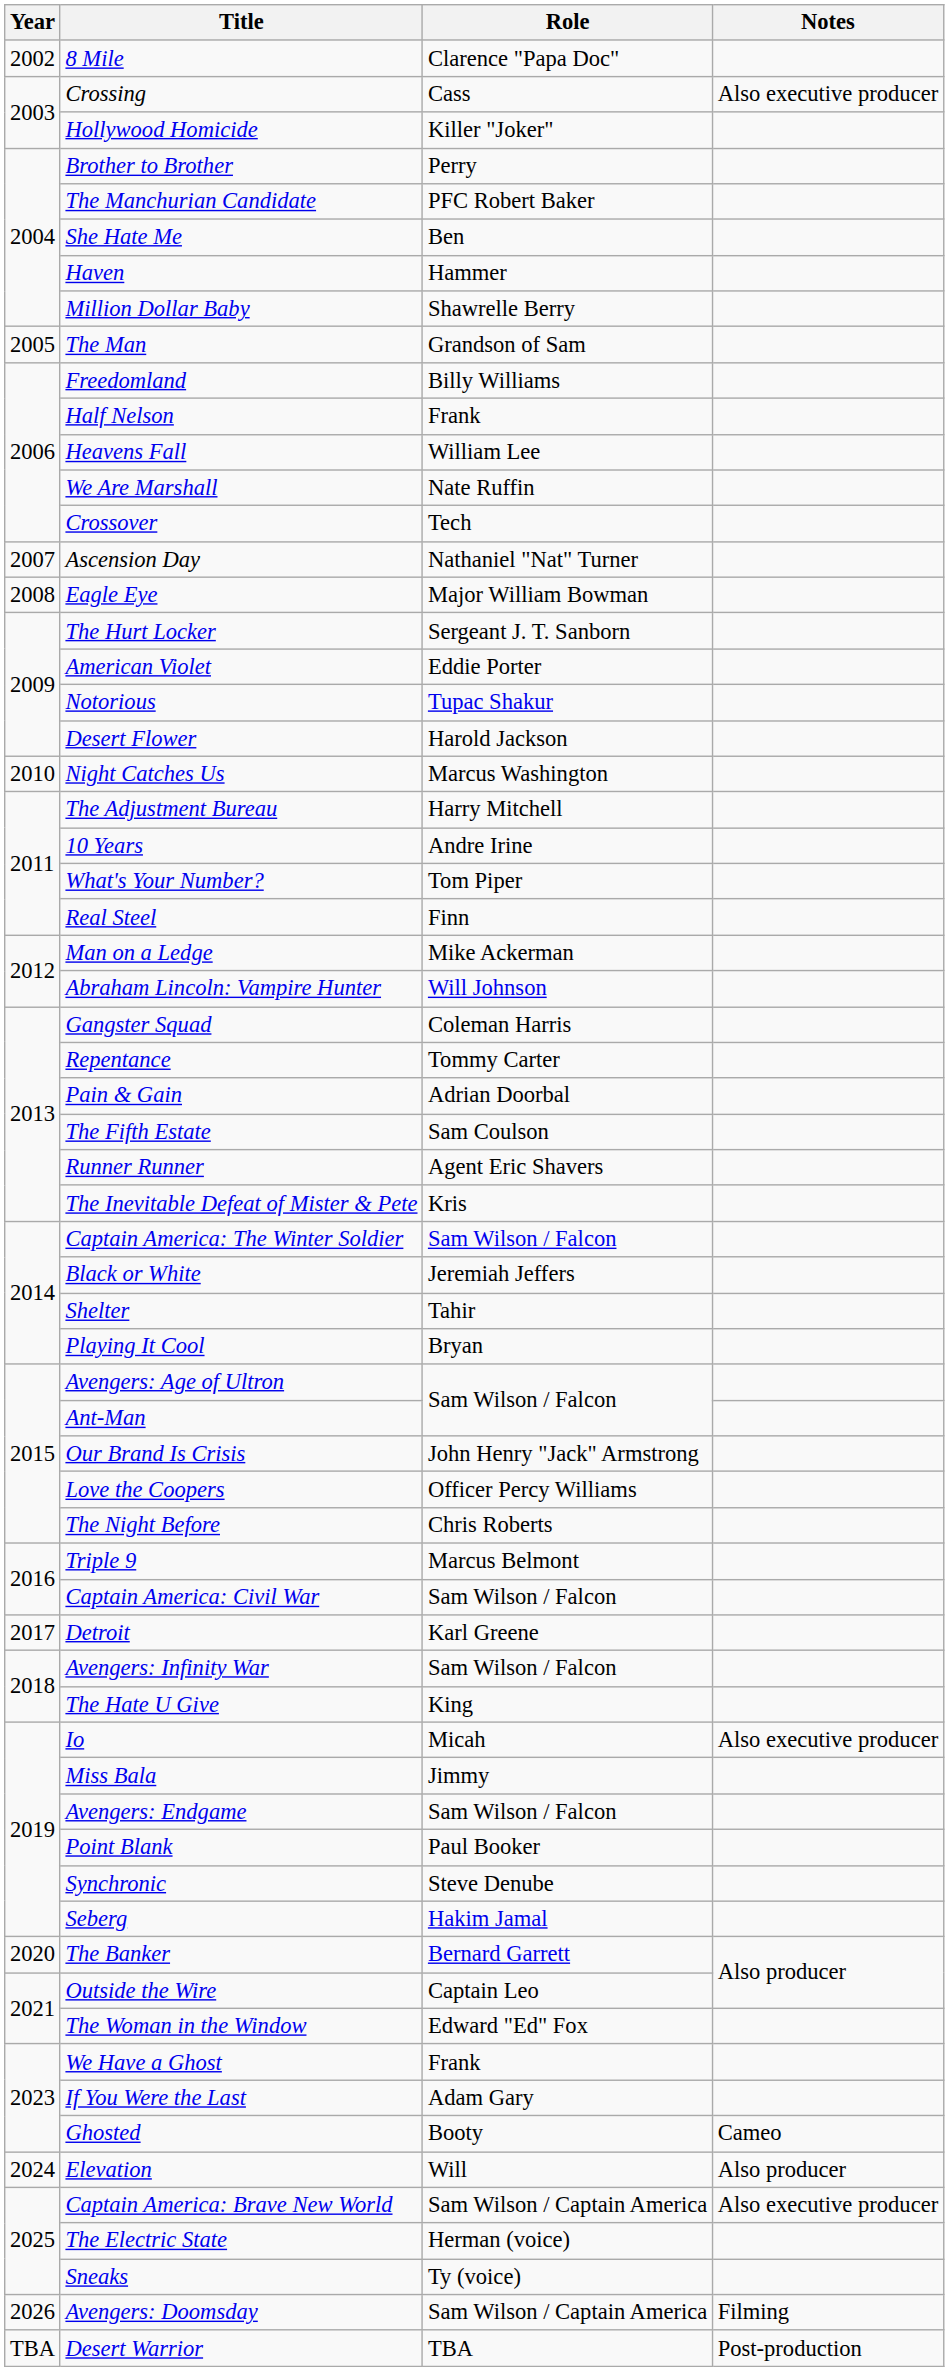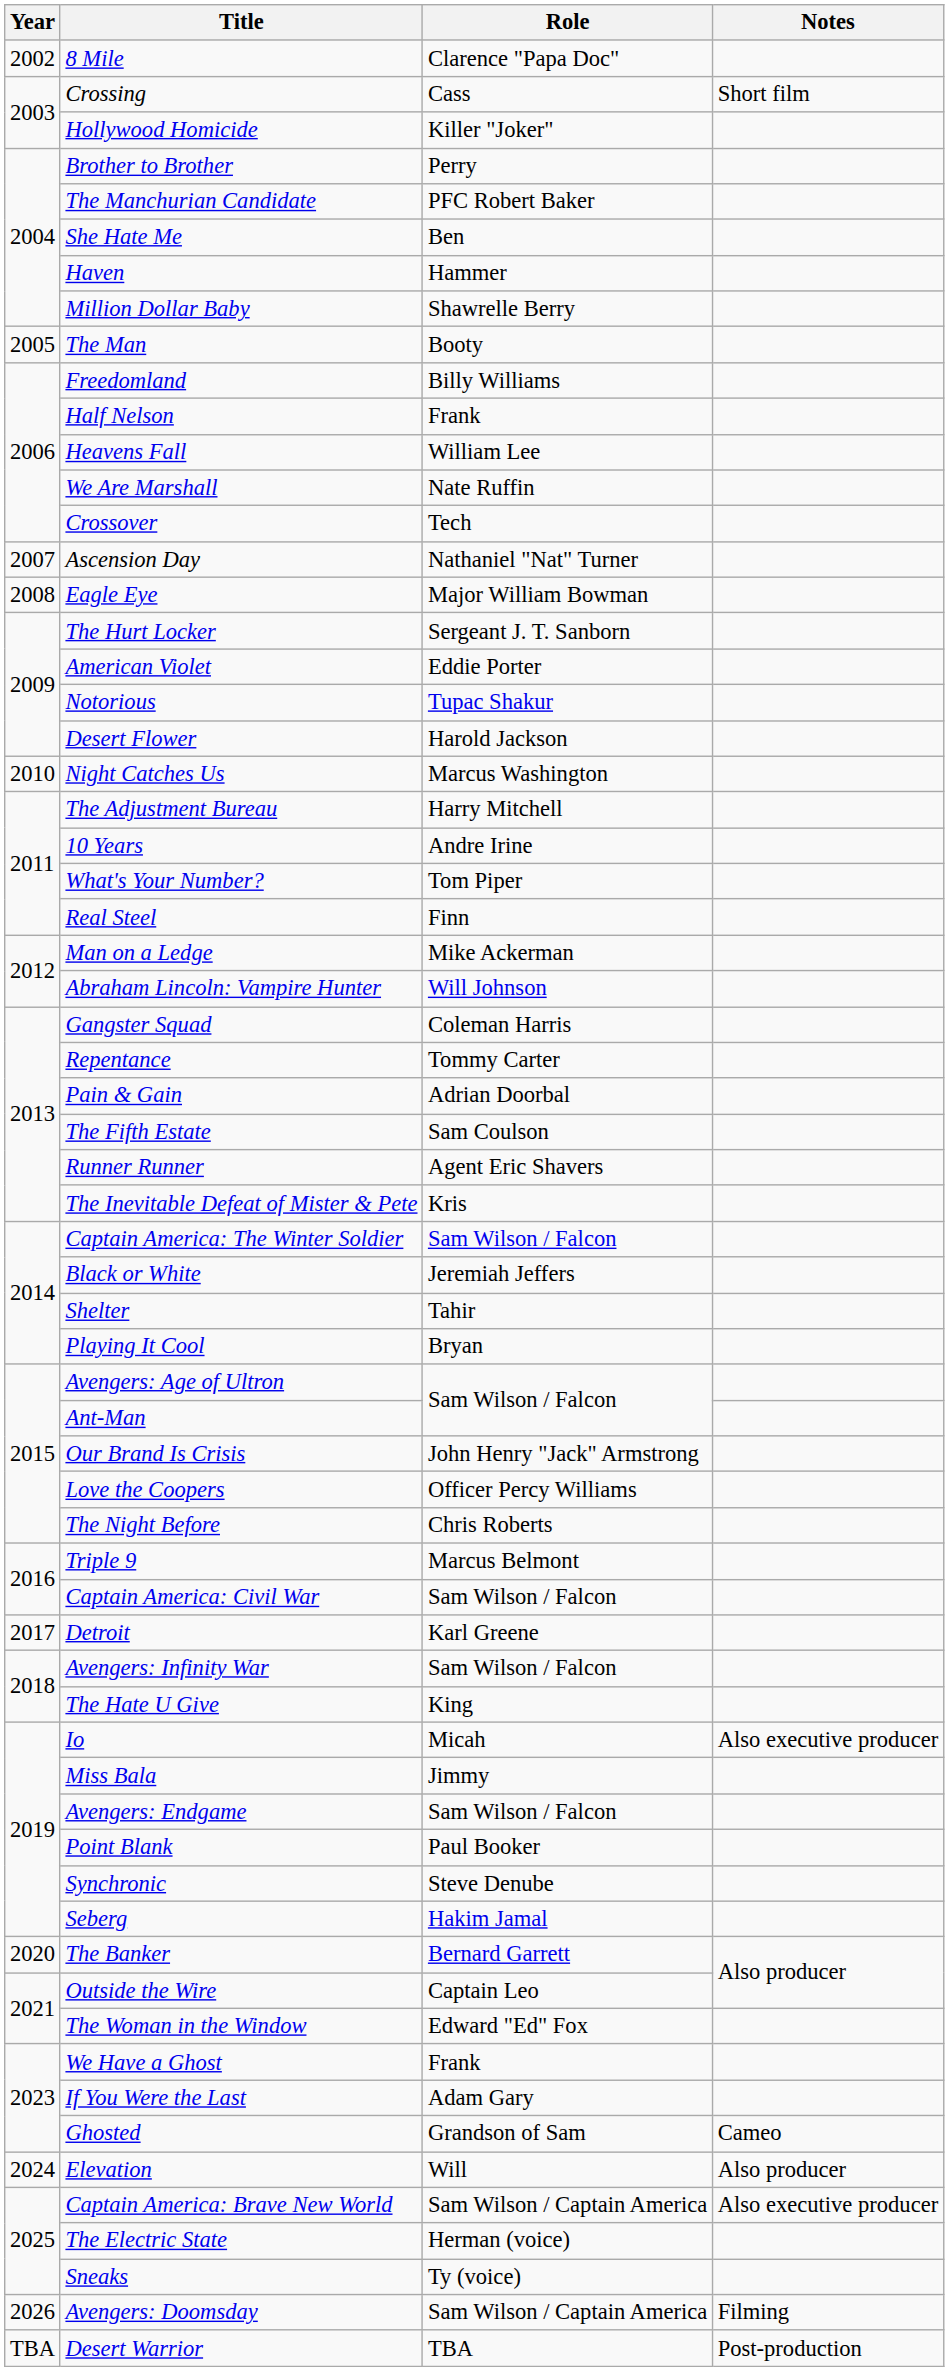 <table class="wikitable sortable">
 <tr>
 <th>Year</th>
 <th>Title</th>
 <th>Role</th>
 <th class="unsortable">Notes</th>
 </tr>
 <tr>
 <td>2002</td>
 <td><em><a href='#'>8 Mile</a></em></td>
 <td>Clarence "Papa Doc"</td>
 <td></td>
 </tr>
 <tr>
 <td rowspan=2>2003</td>
 <td><em>Crossing</em></td>
 <td>Cass</td>
-<td>Also executive producer</td>
+<td>Short film</td>
 </tr>
 <tr>
 <td><em><a href='#'>Hollywood Homicide</a></em></td>
 <td>Killer "Joker"</td>
 <td></td>
 </tr>
 <tr>
 <td rowspan=5>2004</td>
 <td><em><a href='#'>Brother to Brother</a></em></td>
 <td>Perry</td>
 <td></td>
 </tr>
 <tr>
 <td><em><a href='#'>The Manchurian Candidate</a></em></td>
 <td>PFC Robert Baker</td>
 <td></td>
 </tr>
 <tr>
 <td><em><a href='#'>She Hate Me</a></em></td>
 <td>Ben</td>
 <td></td>
 </tr>
 <tr>
 <td><em><a href='#'>Haven</a></em></td>
 <td>Hammer</td>
 <td></td>
 </tr>
 <tr>
 <td><em><a href='#'>Million Dollar Baby</a></em></td>
 <td>Shawrelle Berry</td>
 <td></td>
 </tr>
 <tr>
 <td>2005</td>
 <td><em><a href='#'>The Man</a></em></td>
-<td>Grandson of Sam</td>
+<td>Booty</td>
 <td></td>
 </tr>
 <tr>
 <td rowspan=5>2006</td>
 <td><em><a href='#'>Freedomland</a></em></td>
 <td>Billy Williams</td>
 <td></td>
 </tr>
 <tr>
 <td><em><a href='#'>Half Nelson</a></em></td>
 <td>Frank</td>
 <td></td>
 </tr>
 <tr>
 <td><em><a href='#'>Heavens Fall</a></em></td>
 <td>William Lee</td>
 <td></td>
 </tr>
 <tr>
 <td><em><a href='#'>We Are Marshall</a></em></td>
 <td>Nate Ruffin</td>
 <td></td>
 </tr>
 <tr>
 <td><em><a href='#'>Crossover</a></em></td>
 <td>Tech</td>
 <td></td>
 </tr>
 <tr>
 <td>2007</td>
 <td><em>Ascension Day</em></td>
 <td>Nathaniel "Nat" Turner</td>
 <td></td>
 </tr>
 <tr>
 <td>2008</td>
 <td><em><a href='#'>Eagle Eye</a></em></td>
 <td>Major William Bowman</td>
 <td></td>
 </tr>
 <tr>
 <td rowspan=4>2009</td>
 <td><em><a href='#'>The Hurt Locker</a></em></td>
 <td>Sergeant J. T. Sanborn</td>
 <td></td>
 </tr>
 <tr>
 <td><em><a href='#'>American Violet</a></em></td>
 <td>Eddie Porter</td>
 <td></td>
 </tr>
 <tr>
 <td><em><a href='#'>Notorious</a></em></td>
 <td><a href='#'>Tupac Shakur</a></td>
 <td></td>
 </tr>
 <tr>
 <td><em><a href='#'>Desert Flower</a></em></td>
 <td>Harold Jackson</td>
 <td></td>
 </tr>
 <tr>
 <td>2010</td>
 <td><em><a href='#'>Night Catches Us</a></em></td>
 <td>Marcus Washington</td>
 <td></td>
 </tr>
 <tr>
 <td rowspan=4>2011</td>
 <td><em><a href='#'>The Adjustment Bureau</a></em></td>
 <td>Harry Mitchell</td>
 <td></td>
 </tr>
 <tr>
 <td><em><a href='#'>10 Years</a></em></td>
 <td>Andre Irine</td>
 <td></td>
 </tr>
 <tr>
 <td><em><a href='#'>What's Your Number?</a></em></td>
 <td>Tom Piper</td>
 <td></td>
 </tr>
 <tr>
 <td><em><a href='#'>Real Steel</a></em></td>
 <td>Finn</td>
 <td></td>
 </tr>
 <tr>
 <td rowspan=2>2012</td>
 <td><em><a href='#'>Man on a Ledge</a></em></td>
 <td>Mike Ackerman</td>
 <td></td>
 </tr>
 <tr>
 <td><em><a href='#'>Abraham Lincoln: Vampire Hunter</a></em></td>
 <td><a href='#'>Will Johnson</a></td>
 <td></td>
 </tr>
 <tr>
 <td rowspan=6>2013</td>
 <td><em><a href='#'>Gangster Squad</a></em></td>
 <td>Coleman Harris</td>
 <td></td>
 </tr>
 <tr>
 <td><em><a href='#'>Repentance</a></em></td>
 <td>Tommy Carter</td>
 <td></td>
 </tr>
 <tr>
 <td><em><a href='#'>Pain & Gain</a></em></td>
 <td>Adrian Doorbal</td>
 <td></td>
 </tr>
 <tr>
 <td><em><a href='#'>The Fifth Estate</a></em></td>
 <td>Sam Coulson</td>
 <td></td>
 </tr>
 <tr>
 <td><em><a href='#'>Runner Runner</a></em></td>
 <td>Agent Eric Shavers</td>
 <td></td>
 </tr>
 <tr>
 <td><em><a href='#'>The Inevitable Defeat of Mister & Pete</a></em></td>
 <td>Kris</td>
 <td></td>
 </tr>
 <tr>
 <td rowspan=4>2014</td>
 <td><em><a href='#'>Captain America: The Winter Soldier</a></em></td>
 <td><a href='#'>Sam Wilson / Falcon</a></td>
 <td></td>
 </tr>
 <tr>
 <td><em><a href='#'>Black or White</a></em></td>
 <td>Jeremiah Jeffers</td>
 <td></td>
 </tr>
 <tr>
 <td><em><a href='#'>Shelter</a></em></td>
 <td>Tahir</td>
 <td></td>
 </tr>
 <tr>
 <td><em><a href='#'>Playing It Cool</a></em></td>
 <td>Bryan</td>
 <td></td>
 </tr>
 <tr>
 <td rowspan=5>2015</td>
 <td><em><a href='#'>Avengers: Age of Ultron</a></em></td>
 <td rowspan=2>Sam Wilson / Falcon</td>
 <td></td>
 </tr>
 <tr>
 <td><em><a href='#'>Ant-Man</a></em></td>
 <td></td>
 </tr>
 <tr>
 <td><em><a href='#'>Our Brand Is Crisis</a></em></td>
 <td>John Henry "Jack" Armstrong</td>
 <td></td>
 </tr>
 <tr>
 <td><em><a href='#'>Love the Coopers</a></em></td>
 <td>Officer Percy Williams</td>
 <td></td>
 </tr>
 <tr>
 <td><em><a href='#'>The Night Before</a></em></td>
 <td>Chris Roberts</td>
 <td></td>
 </tr>
 <tr>
 <td rowspan=2>2016</td>
 <td><em><a href='#'>Triple 9</a></em></td>
 <td>Marcus Belmont</td>
 <td></td>
 </tr>
 <tr>
 <td><em><a href='#'>Captain America: Civil War</a></em></td>
 <td>Sam Wilson / Falcon</td>
 <td></td>
 </tr>
 <tr>
 <td>2017</td>
 <td><em><a href='#'>Detroit</a></em></td>
 <td>Karl Greene</td>
 <td></td>
 </tr>
 <tr>
 <td rowspan=2>2018</td>
 <td><em><a href='#'>Avengers: Infinity War</a></em></td>
 <td>Sam Wilson / Falcon</td>
 <td></td>
 </tr>
 <tr>
 <td><em><a href='#'>The Hate U Give</a></em></td>
 <td>King</td>
 <td></td>
 </tr>
 <tr>
 <td rowspan=6>2019</td>
 <td><em><a href='#'>Io</a></em></td>
 <td>Micah</td>
 <td>Also executive producer</td>
 </tr>
 <tr>
 <td><em><a href='#'>Miss Bala</a></em></td>
 <td>Jimmy</td>
 <td></td>
 </tr>
 <tr>
 <td><em><a href='#'>Avengers: Endgame</a></em></td>
 <td>Sam Wilson / Falcon</td>
 <td></td>
 </tr>
 <tr>
 <td><em><a href='#'>Point Blank</a></em></td>
 <td>Paul Booker</td>
 <td></td>
 </tr>
 <tr>
 <td><em><a href='#'>Synchronic</a></em></td>
 <td>Steve Denube</td>
 <td></td>
 </tr>
 <tr>
 <td><em><a href='#'>Seberg</a></em></td>
 <td><a href='#'>Hakim Jamal</a></td>
 <td></td>
 </tr>
 <tr>
 <td>2020</td>
 <td><em><a href='#'>The Banker</a></em></td>
 <td><a href='#'>Bernard Garrett</a></td>
 <td rowspan=2>Also producer</td>
 </tr>
 <tr>
 <td rowspan=2>2021</td>
 <td><em><a href='#'>Outside the Wire</a></em></td>
 <td>Captain Leo</td>
 </tr>
 <tr>
 <td><em><a href='#'>The Woman in the Window</a></em></td>
 <td>Edward "Ed" Fox</td>
 <td></td>
 </tr>
 <tr>
 <td rowspan=3>2023</td>
 <td><em><a href='#'>We Have a Ghost</a></em></td>
 <td>Frank</td>
 <td></td>
 </tr>
 <tr>
 <td><em><a href='#'>If You Were the Last</a></em></td>
 <td>Adam Gary</td>
 <td></td>
 </tr>
 <tr>
 <td><em><a href='#'>Ghosted</a></em></td>
-<td>Booty</td>
+<td>Grandson of Sam</td>
 <td>Cameo</td>
 </tr>
 <tr>
 <td>2024</td>
 <td><em><a href='#'>Elevation</a></em></td>
 <td>Will</td>
 <td>Also producer</td>
 </tr>
 <tr>
 <td rowspan="3">2025</td>
 <td><em><a href='#'>Captain America: Brave New World</a></em></td>
 <td>Sam Wilson / Captain America</td>
 <td>Also executive producer</td>
 </tr>
 <tr>
 <td><em><a href='#'>The Electric State</a></em></td>
 <td>Herman (voice)</td>
 <td></td>
 </tr>
 <tr>
 <td><em><a href='#'>Sneaks</a></em></td>
 <td>Ty (voice)</td>
 <td></td>
 </tr>
 <tr>
 <td>2026</td>
 <td><em><a href='#'>Avengers: Doomsday</a></em></td>
 <td>Sam Wilson / Captain America</td>
 <td>Filming</td>
 </tr>
 <tr>
 <td rowspan=1>TBA</td>
 <td><em><a href='#'>Desert Warrior</a></em></td>
 <td>TBA</td>
 <td>Post-production</td>
 </tr>
 </table>
